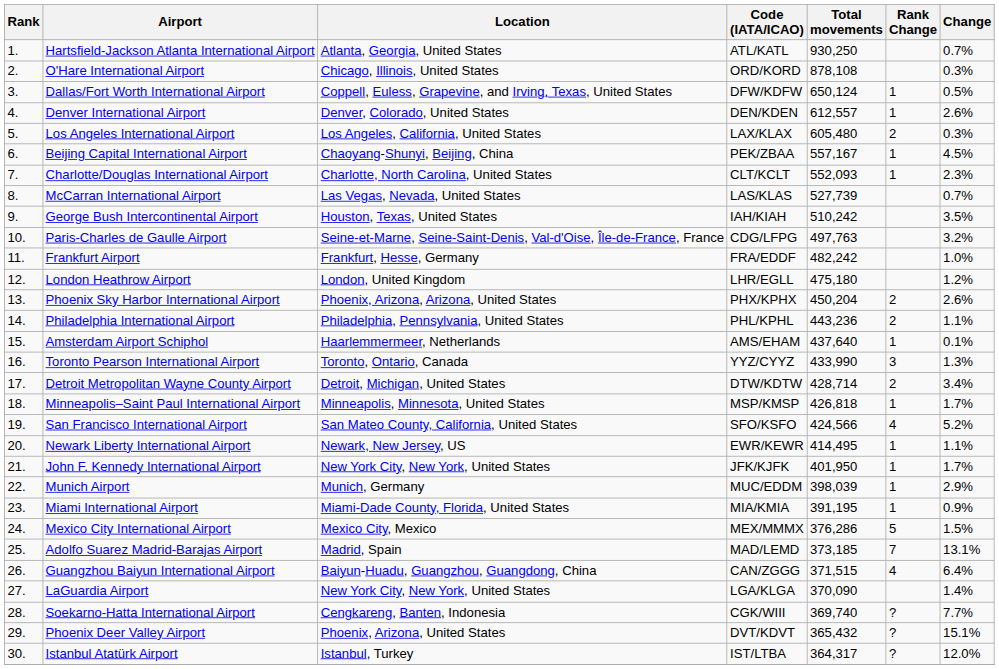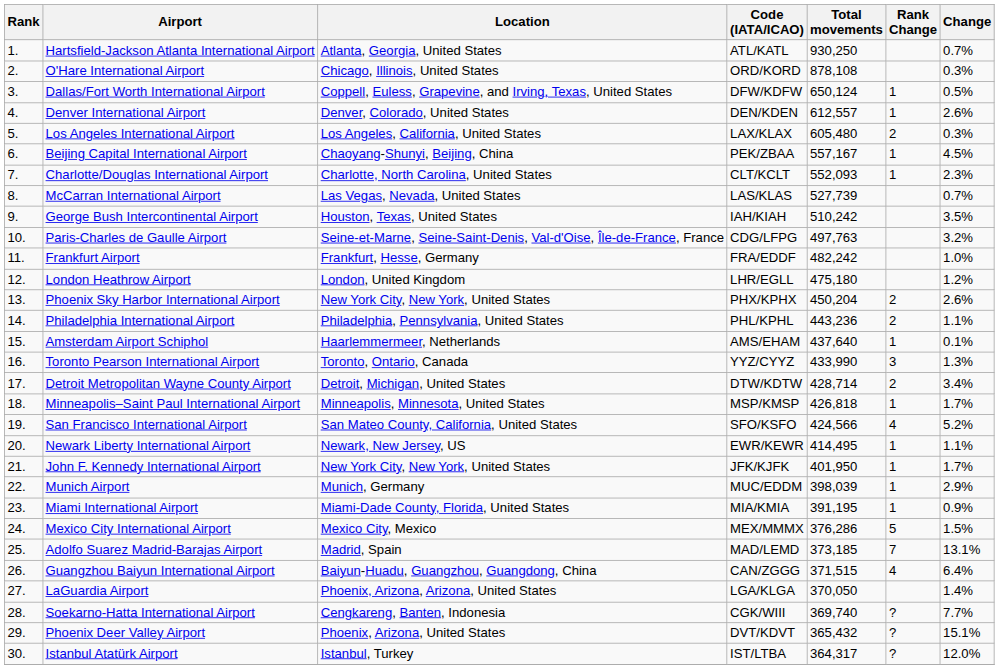 <table class="wikitable sortable" width= align=>
 <tr style="background:lightgrey;">
 <th>Rank</th>
 <th>Airport</th>
 <th>Location</th>
 <th>Code<br>(IATA/ICAO)</th>
 <th>Total<br>movements</th>
 <th>Rank<br>Change</th>
 <th>Change</th>
 </tr>
 <tr>
 <td>1.</td>
 <td> <a href='#'>Hartsfield-Jackson Atlanta International Airport</a></td>
 <td><a href='#'>Atlanta</a>, <a href='#'>Georgia</a>, United States</td>
 <td>ATL/KATL</td>
 <td>930,250</td>
 <td></td>
 <td> 0.7%</td>
 </tr>
 <tr>
 <td>2.</td>
 <td> <a href='#'>O'Hare International Airport</a></td>
 <td><a href='#'>Chicago</a>, <a href='#'>Illinois</a>, United States</td>
 <td>ORD/KORD</td>
 <td>878,108</td>
 <td></td>
 <td> 0.3%</td>
 </tr>
 <tr>
 <td>3.</td>
 <td> <a href='#'>Dallas/Fort Worth International Airport</a></td>
 <td><a href='#'>Coppell</a>, <a href='#'>Euless</a>, <a href='#'>Grapevine</a>, and <a href='#'>Irving, Texas</a>, United States</td>
 <td>DFW/KDFW</td>
 <td>650,124</td>
 <td>1</td>
 <td> 0.5%</td>
 </tr>
 <tr>
 <td>4.</td>
 <td> <a href='#'>Denver International Airport</a></td>
 <td><a href='#'>Denver</a>, <a href='#'>Colorado</a>, United States</td>
 <td>DEN/KDEN</td>
 <td>612,557</td>
 <td>1</td>
 <td> 2.6%</td>
 </tr>
 <tr>
 <td>5.</td>
 <td> <a href='#'>Los Angeles International Airport</a></td>
 <td><a href='#'>Los Angeles</a>, <a href='#'>California</a>, United States</td>
 <td>LAX/KLAX</td>
 <td>605,480</td>
 <td>2</td>
 <td> 0.3%</td>
 </tr>
 <tr>
 <td>6.</td>
 <td> <a href='#'>Beijing Capital International Airport</a></td>
 <td><a href='#'>Chaoyang</a>-<a href='#'>Shunyi</a>, <a href='#'>Beijing</a>, China</td>
 <td>PEK/ZBAA</td>
 <td>557,167</td>
 <td>1</td>
 <td> 4.5%</td>
 </tr>
 <tr>
 <td>7.</td>
 <td> <a href='#'>Charlotte/Douglas International Airport</a></td>
 <td><a href='#'>Charlotte, North Carolina</a>, United States</td>
 <td>CLT/KCLT</td>
 <td>552,093</td>
 <td>1</td>
 <td> 2.3%</td>
 </tr>
 <tr>
 <td>8.</td>
 <td> <a href='#'>McCarran International Airport</a></td>
 <td><a href='#'>Las Vegas</a>, <a href='#'>Nevada</a>, United States</td>
 <td>LAS/KLAS</td>
 <td>527,739</td>
 <td></td>
 <td> 0.7%</td>
 </tr>
 <tr>
 <td>9.</td>
 <td> <a href='#'>George Bush Intercontinental Airport</a></td>
 <td><a href='#'>Houston</a>, <a href='#'>Texas</a>, United States</td>
 <td>IAH/KIAH</td>
 <td>510,242</td>
 <td></td>
 <td> 3.5%</td>
 </tr>
 <tr>
 <td>10.</td>
 <td> <a href='#'>Paris-Charles de Gaulle Airport</a></td>
 <td><a href='#'>Seine-et-Marne</a>, <a href='#'>Seine-Saint-Denis</a>, <a href='#'>Val-d'Oise</a>, <a href='#'>Île-de-France</a>, France</td>
 <td>CDG/LFPG</td>
 <td>497,763</td>
 <td></td>
 <td> 3.2%</td>
 </tr>
 <tr>
 <td>11.</td>
 <td> <a href='#'>Frankfurt Airport</a></td>
 <td><a href='#'>Frankfurt</a>, <a href='#'>Hesse</a>, Germany</td>
 <td>FRA/EDDF</td>
 <td>482,242</td>
 <td></td>
 <td> 1.0%</td>
 </tr>
 <tr>
 <td>12.</td>
 <td> <a href='#'>London Heathrow Airport</a></td>
 <td><a href='#'>London</a>, United Kingdom</td>
 <td>LHR/EGLL</td>
 <td>475,180</td>
 <td></td>
 <td> 1.2%</td>
 </tr>
 <tr>
 <td>13.</td>
 <td> <a href='#'>Phoenix Sky Harbor International Airport</a></td>
-<td><a href='#'>Phoenix, Arizona</a>, <a href='#'>Arizona</a>, United States</td>
+<td><a href='#'>New York City</a>, <a href='#'>New York</a>, United States</td>
 <td>PHX/KPHX</td>
 <td>450,204</td>
 <td> 2</td>
 <td> 2.6%</td>
 </tr>
 <tr>
 <td>14.</td>
 <td> <a href='#'>Philadelphia International Airport</a></td>
 <td><a href='#'>Philadelphia</a>, <a href='#'>Pennsylvania</a>, United States</td>
 <td>PHL/KPHL</td>
 <td>443,236</td>
 <td> 2</td>
 <td> 1.1%</td>
 </tr>
 <tr>
 <td>15.</td>
 <td> <a href='#'>Amsterdam Airport Schiphol</a></td>
 <td><a href='#'>Haarlemmermeer</a>, Netherlands</td>
 <td>AMS/EHAM</td>
 <td>437,640</td>
 <td> 1</td>
 <td> 0.1%</td>
 </tr>
 <tr>
 <td>16.</td>
 <td> <a href='#'>Toronto Pearson International Airport</a></td>
 <td><a href='#'>Toronto</a>, <a href='#'>Ontario</a>, Canada</td>
 <td>YYZ/CYYZ</td>
 <td>433,990</td>
 <td> 3</td>
 <td> 1.3%</td>
 </tr>
 <tr>
 <td>17.</td>
 <td> <a href='#'>Detroit Metropolitan Wayne County Airport</a></td>
 <td><a href='#'>Detroit</a>, <a href='#'>Michigan</a>, United States</td>
 <td>DTW/KDTW</td>
 <td>428,714</td>
 <td> 2</td>
 <td> 3.4%</td>
 </tr>
 <tr>
 <td>18.</td>
 <td> <a href='#'>Minneapolis–Saint Paul International Airport</a></td>
 <td><a href='#'>Minneapolis</a>, <a href='#'>Minnesota</a>, United States</td>
 <td>MSP/KMSP</td>
 <td>426,818</td>
 <td> 1</td>
 <td> 1.7%</td>
 </tr>
 <tr>
 <td>19.</td>
 <td> <a href='#'>San Francisco International Airport</a></td>
 <td><a href='#'>San Mateo County, California</a>, United States</td>
 <td>SFO/KSFO</td>
 <td>424,566</td>
 <td>4</td>
 <td> 5.2%</td>
 </tr>
 <tr>
 <td>20.</td>
 <td> <a href='#'>Newark Liberty International Airport</a></td>
 <td><a href='#'>Newark, New Jersey</a>, US</td>
 <td>EWR/KEWR</td>
 <td>414,495</td>
 <td>1</td>
 <td> 1.1%</td>
 </tr>
 <tr>
 <td>21.</td>
 <td> <a href='#'>John F. Kennedy International Airport</a></td>
 <td><a href='#'>New York City</a>, <a href='#'>New York</a>, United States</td>
 <td>JFK/KJFK</td>
 <td>401,950</td>
 <td>1</td>
 <td> 1.7%</td>
 </tr>
 <tr>
 <td>22.</td>
 <td> <a href='#'>Munich Airport</a></td>
 <td><a href='#'>Munich</a>, Germany</td>
 <td>MUC/EDDM</td>
 <td>398,039</td>
 <td>1</td>
 <td> 2.9%</td>
 </tr>
 <tr>
 <td>23.</td>
 <td> <a href='#'>Miami International Airport</a></td>
 <td><a href='#'>Miami-Dade County, Florida</a>, United States</td>
 <td>MIA/KMIA</td>
 <td>391,195</td>
 <td>1</td>
 <td> 0.9%</td>
 </tr>
 <tr>
 <td>24.</td>
 <td> <a href='#'>Mexico City International Airport</a></td>
 <td><a href='#'>Mexico City</a>, Mexico</td>
 <td>MEX/MMMX</td>
 <td>376,286</td>
 <td>5</td>
 <td> 1.5%</td>
 </tr>
 <tr>
 <td>25.</td>
 <td> <a href='#'>Adolfo Suarez Madrid-Barajas Airport</a></td>
 <td><a href='#'>Madrid</a>, Spain</td>
 <td>MAD/LEMD</td>
 <td>373,185</td>
 <td>7</td>
 <td> 13.1%</td>
 </tr>
 <tr>
 <td>26.</td>
 <td> <a href='#'>Guangzhou Baiyun International Airport</a></td>
 <td><a href='#'>Baiyun</a>-<a href='#'>Huadu</a>, <a href='#'>Guangzhou</a>, <a href='#'>Guangdong</a>, China</td>
 <td>CAN/ZGGG</td>
 <td>371,515</td>
 <td>4</td>
 <td> 6.4%</td>
 </tr>
 <tr>
 <td>27.</td>
 <td> <a href='#'>LaGuardia Airport</a></td>
-<td><a href='#'>New York City</a>, <a href='#'>New York</a>, United States</td>
+<td><a href='#'>Phoenix, Arizona</a>, <a href='#'>Arizona</a>, United States</td>
 <td>LGA/KLGA</td>
-<td>370,090</td>
+<td>370,050</td>
 <td></td>
 <td> 1.4%</td>
 </tr>
 <tr>
 <td>28.</td>
 <td> <a href='#'>Soekarno-Hatta International Airport</a></td>
 <td><a href='#'>Cengkareng</a>, <a href='#'>Banten</a>, Indonesia</td>
 <td>CGK/WIII</td>
 <td>369,740</td>
 <td>?</td>
 <td>7.7%</td>
 </tr>
 <tr>
 <td>29.</td>
 <td> <a href='#'>Phoenix Deer Valley Airport</a></td>
 <td><a href='#'>Phoenix</a>, <a href='#'>Arizona</a>, United States</td>
 <td>DVT/KDVT</td>
 <td>365,432</td>
 <td>?</td>
 <td>15.1%</td>
 </tr>
 <tr>
 <td>30.</td>
 <td> <a href='#'>Istanbul Atatürk Airport</a></td>
 <td><a href='#'>Istanbul</a>, Turkey</td>
 <td>IST/LTBA</td>
 <td>364,317</td>
 <td>?</td>
 <td>12.0%</td>
 </tr>
 <tr>
 </tr>
 </table>
